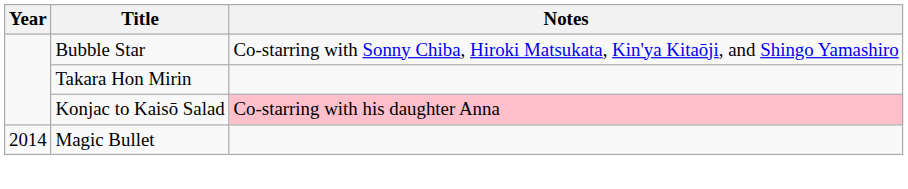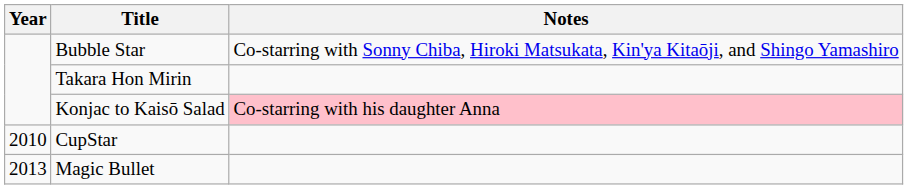 <table class="wikitable">
 <tr>
 <th>Year</th>
 <th>Title</th>
 <th>Notes</th>
 </tr>
 <tr>
 <td rowspan="3"></td>
 <td>Bubble Star</td>
 <td>Co-starring with <a href='#'>Sonny Chiba</a>, <a href='#'>Hiroki Matsukata</a>, <a href='#'>Kin'ya Kitaōji</a>, and <a href='#'>Shingo Yamashiro</a></td>
 </tr>
 <tr>
 <td>Takara Hon Mirin</td>
 <td></td>
 </tr>
 <tr>
 <td>Konjac to Kaisō Salad</td>
 <td style="background: pink;">Co-starring with his daughter Anna</td>
 </tr>
 <tr>
-<td>2014</td>
+<td>2010</td>
+<td>CupStar</td>
+<td></td>
+</tr>
+<tr>
+<td>2013</td>
 <td>Magic Bullet</td>
 <td></td>
 </tr>
 </table>
